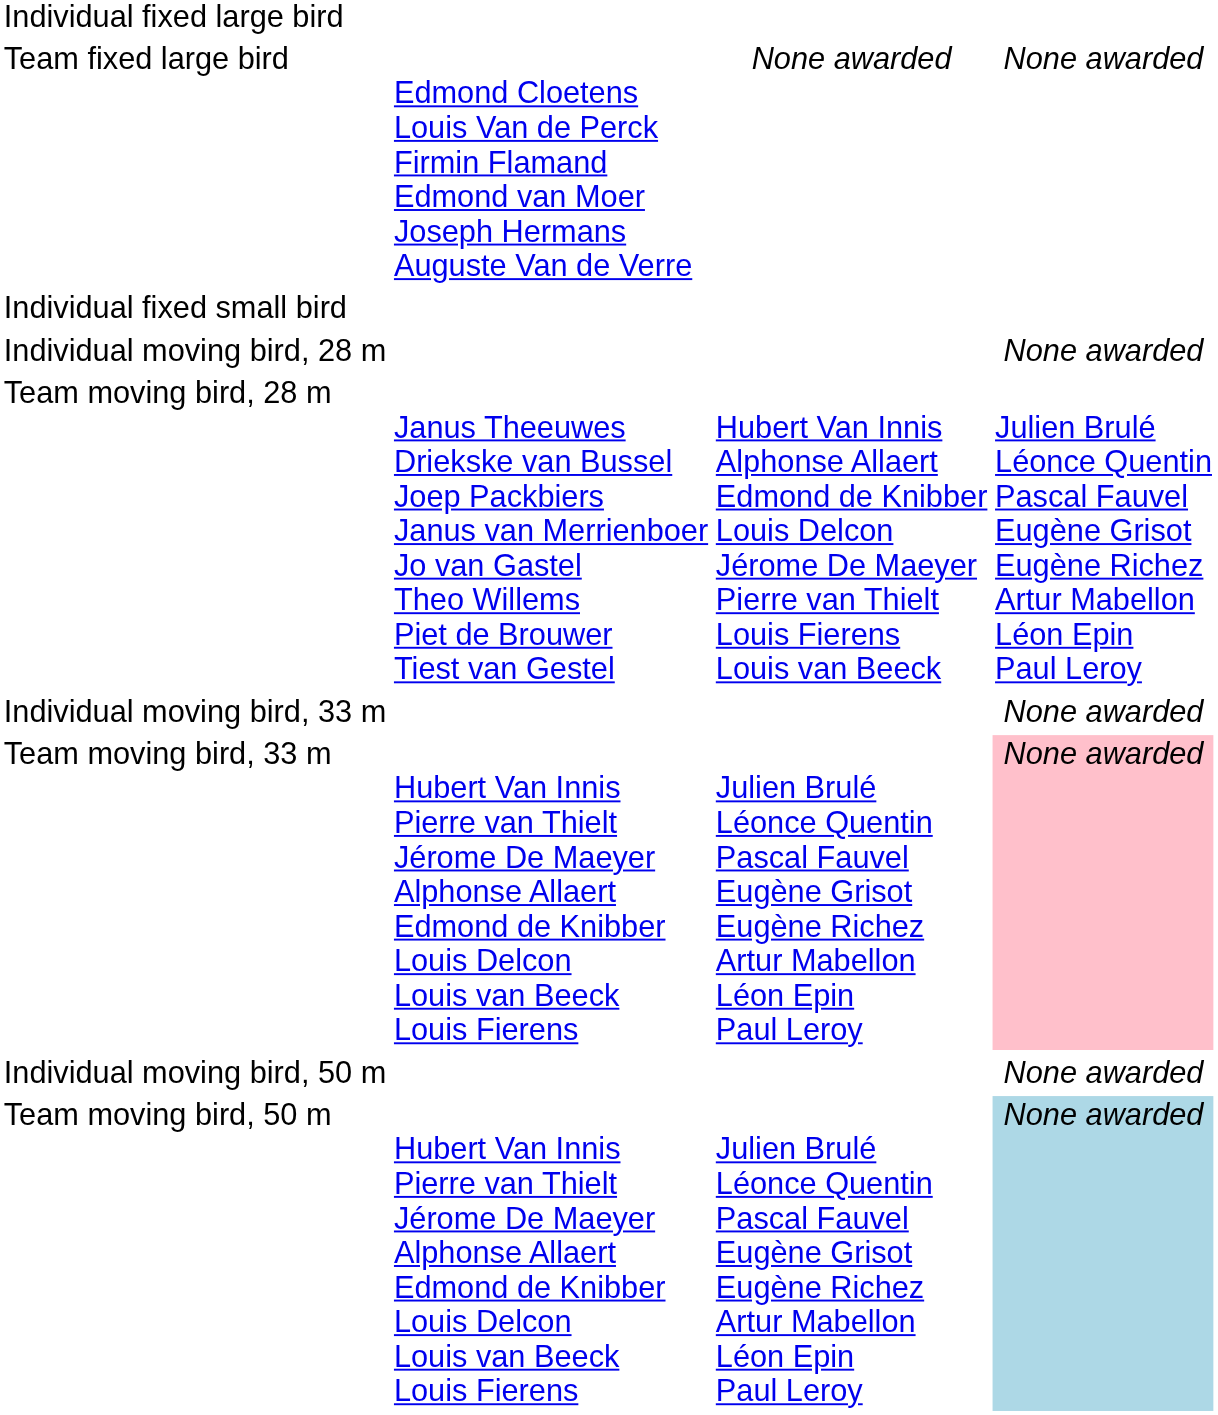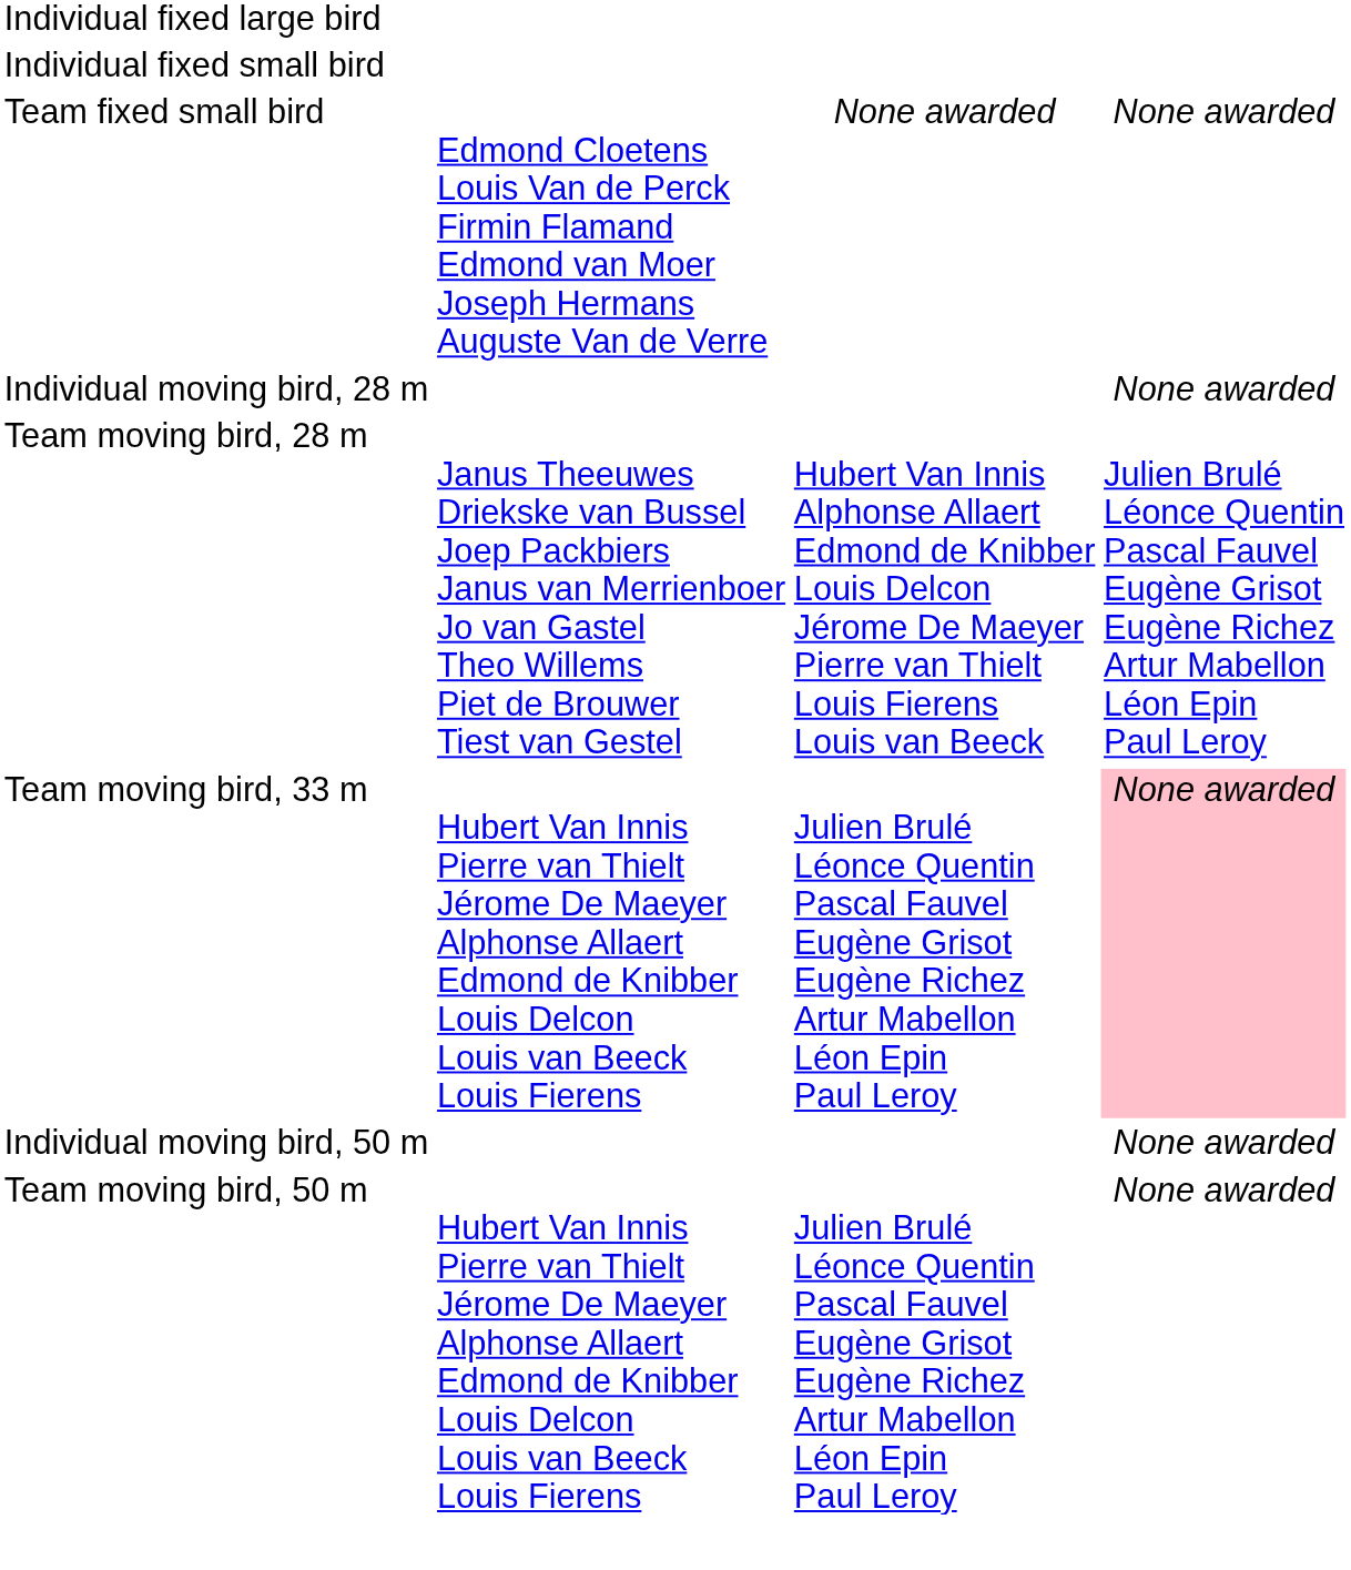 <table>
 <tr valign="top">
 <td>Individual fixed large bird<br></td>
 <td></td>
 <td></td>
 <td></td>
 </tr>
 <tr valign="top">
-<td>Team fixed large bird<br></td>
-<td><br><a href='#'>Edmond Cloetens</a><br><a href='#'>Louis Van de Perck</a><br><a href='#'>Firmin Flamand</a><br><a href='#'>Edmond van Moer</a><br><a href='#'>Joseph Hermans</a><br><a href='#'>Auguste Van de Verre</a></td>
-<td align="center"><em>None awarded</em></td>
-<td align="center"><em>None awarded</em></td>
-</tr>
-<tr valign="top">
 <td>Individual fixed small bird<br></td>
 <td></td>
 <td></td>
 <td></td>
+</tr>
+<tr valign="top">
+<td>Team fixed small bird<br></td>
+<td><br><a href='#'>Edmond Cloetens</a><br><a href='#'>Louis Van de Perck</a><br><a href='#'>Firmin Flamand</a><br><a href='#'>Edmond van Moer</a><br><a href='#'>Joseph Hermans</a><br><a href='#'>Auguste Van de Verre</a></td>
+<td align="center"><em>None awarded</em></td>
+<td align="center"><em>None awarded</em></td>
 </tr>
 <tr valign="top">
 <td>Individual moving bird, 28 m<br></td>
 <td></td>
 <td></td>
 <td align="center"><em>None awarded</em></td>
 </tr>
 <tr valign="top">
 <td>Team moving bird, 28 m<br></td>
 <td><br><a href='#'>Janus Theeuwes</a><br><a href='#'>Driekske van Bussel</a><br><a href='#'>Joep Packbiers</a><br><a href='#'>Janus van Merrienboer</a><br><a href='#'>Jo van Gastel</a><br><a href='#'>Theo Willems</a><br><a href='#'>Piet de Brouwer</a><br><a href='#'>Tiest van Gestel</a></td>
 <td><br><a href='#'>Hubert Van Innis</a><br><a href='#'>Alphonse Allaert</a><br><a href='#'>Edmond de Knibber</a><br><a href='#'>Louis Delcon</a><br><a href='#'>Jérome De Maeyer</a><br><a href='#'>Pierre van Thielt</a><br><a href='#'>Louis Fierens</a><br><a href='#'>Louis van Beeck</a></td>
 <td><br><a href='#'>Julien Brulé</a><br><a href='#'>Léonce Quentin</a><br><a href='#'>Pascal Fauvel</a><br><a href='#'>Eugène Grisot</a><br><a href='#'>Eugène Richez</a><br><a href='#'>Artur Mabellon</a><br><a href='#'>Léon Epin</a><br><a href='#'>Paul Leroy</a></td>
-</tr>
-<tr valign="top">
-<td>Individual moving bird, 33 m<br></td>
-<td></td>
-<td></td>
-<td align="center"><em>None awarded</em></td>
 </tr>
 <tr valign="top">
 <td>Team moving bird, 33 m<br></td>
 <td><br><a href='#'>Hubert Van Innis</a><br><a href='#'>Pierre van Thielt</a><br><a href='#'>Jérome De Maeyer</a><br><a href='#'>Alphonse Allaert</a><br><a href='#'>Edmond de Knibber</a><br><a href='#'>Louis Delcon</a><br><a href='#'>Louis van Beeck</a><br><a href='#'>Louis Fierens</a></td>
 <td><br><a href='#'>Julien Brulé</a><br><a href='#'>Léonce Quentin</a><br><a href='#'>Pascal Fauvel</a><br><a href='#'>Eugène Grisot</a><br><a href='#'>Eugène Richez</a><br><a href='#'>Artur Mabellon</a><br><a href='#'>Léon Epin</a><br><a href='#'>Paul Leroy</a></td>
 <td align="center" style="background: pink;"><em>None awarded</em></td>
 </tr>
 <tr valign="top">
 <td>Individual moving bird, 50 m<br></td>
 <td></td>
 <td></td>
 <td align="center"><em>None awarded</em></td>
 </tr>
 <tr valign="top">
 <td>Team moving bird, 50 m<br></td>
 <td><br><a href='#'>Hubert Van Innis</a><br><a href='#'>Pierre van Thielt</a><br><a href='#'>Jérome De Maeyer</a><br><a href='#'>Alphonse Allaert</a><br><a href='#'>Edmond de Knibber</a><br><a href='#'>Louis Delcon</a><br><a href='#'>Louis van Beeck</a><br><a href='#'>Louis Fierens</a></td>
 <td><br><a href='#'>Julien Brulé</a><br><a href='#'>Léonce Quentin</a><br><a href='#'>Pascal Fauvel</a><br><a href='#'>Eugène Grisot</a><br><a href='#'>Eugène Richez</a><br><a href='#'>Artur Mabellon</a><br><a href='#'>Léon Epin</a><br><a href='#'>Paul Leroy</a></td>
-<td align="center" style="background: lightblue;"><em>None awarded</em></td>
+<td align="center"><em>None awarded</em></td>
 </tr>
 </table>
